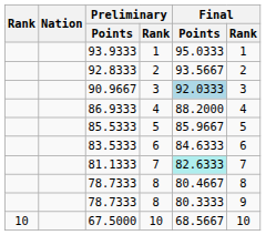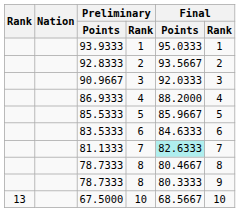 <table class="wikitable sortable" style="text-align:center">
 <tr>
 <th rowspan=2>Rank</th>
 <th rowspan=2>Nation</th>
 <th colspan=2>Preliminary</th>
 <th colspan=2>Final</th>
 </tr>
 <tr>
 <th>Points</th>
 <th>Rank</th>
 <th>Points</th>
 <th>Rank</th>
 </tr>
 <tr>
 <td></td>
 <td align=left></td>
 <td>93.9333</td>
 <td>1</td>
 <td>95.0333</td>
 <td>1</td>
 </tr>
 <tr>
 <td></td>
 <td align=left></td>
 <td>92.8333</td>
 <td>2</td>
 <td>93.5667</td>
 <td>2</td>
 </tr>
 <tr>
 <td></td>
 <td align=left></td>
 <td>90.9667</td>
 <td>3</td>
-<td style="background: lightblue;">92.0333</td>
+<td>92.0333</td>
 <td>3</td>
 </tr>
 <tr>
 <td></td>
 <td align=left></td>
 <td>86.9333</td>
 <td>4</td>
 <td>88.2000</td>
 <td>4</td>
 </tr>
 <tr>
 <td></td>
 <td align=left></td>
 <td>85.5333</td>
 <td>5</td>
 <td>85.9667</td>
 <td>5</td>
 </tr>
 <tr>
 <td></td>
 <td align=left></td>
 <td>83.5333</td>
 <td>6</td>
 <td>84.6333</td>
 <td>6</td>
 </tr>
 <tr>
 <td></td>
 <td align=left></td>
 <td>81.1333</td>
 <td>7</td>
 <td style="background: paleturquoise;">82.6333</td>
 <td>7</td>
 </tr>
 <tr>
 <td></td>
 <td align=left></td>
 <td>78.7333</td>
 <td>8</td>
 <td>80.4667</td>
 <td>8</td>
 </tr>
 <tr>
 <td></td>
 <td align=left></td>
 <td>78.7333</td>
 <td>8</td>
 <td>80.3333</td>
 <td>9</td>
 </tr>
 <tr>
-<td>10</td>
+<td>13</td>
 <td align=left></td>
 <td>67.5000</td>
 <td>10</td>
 <td>68.5667</td>
 <td>10</td>
 </tr>
 </table>
